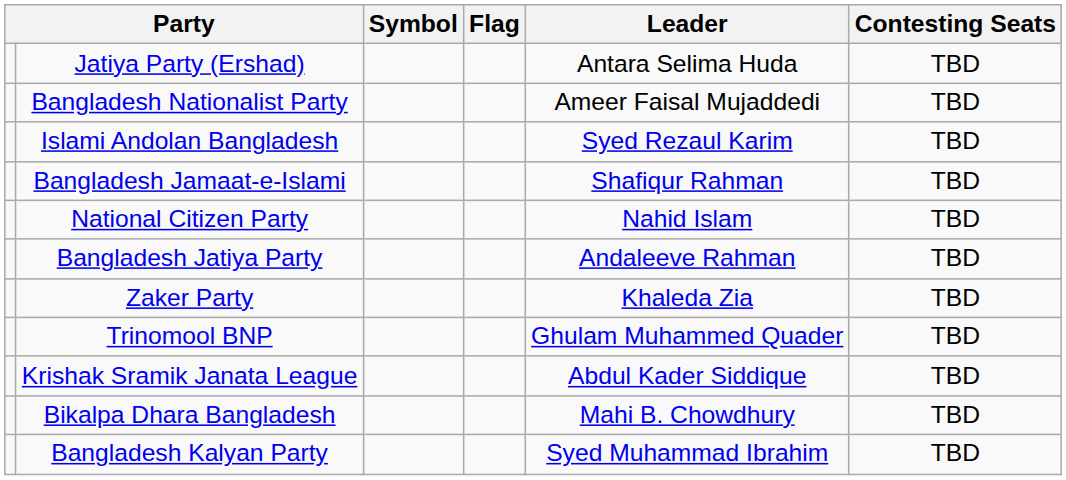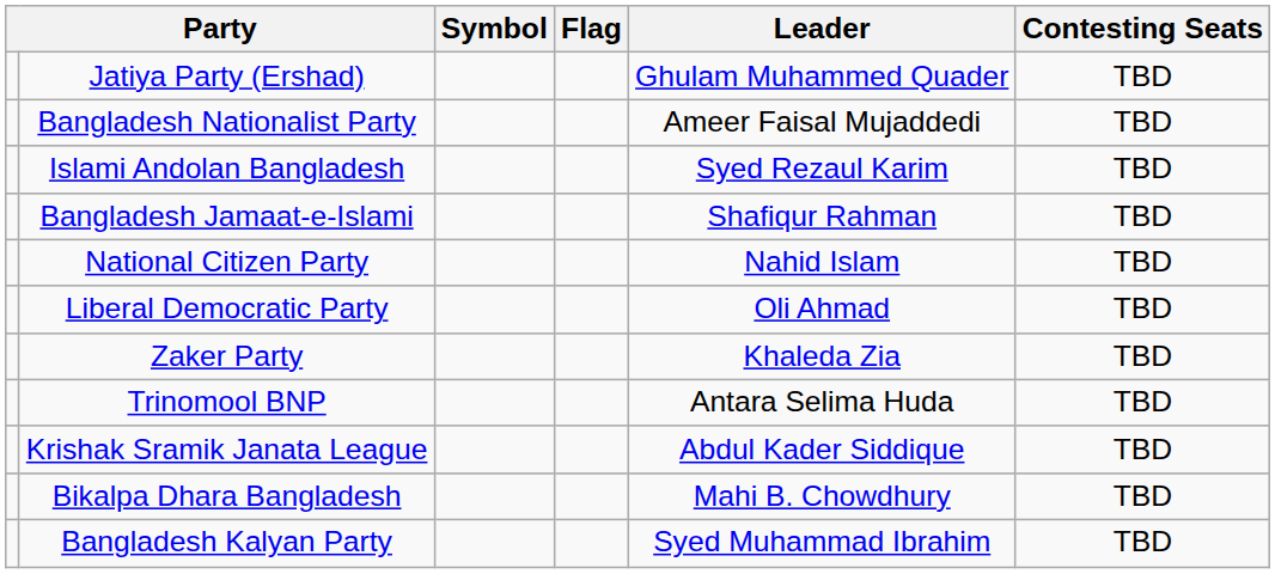 <table class="wikitable" style="text-align:center">
 <tr>
 <th colspan="2">Party</th>
 <th>Symbol</th>
 <th>Flag</th>
 <th>Leader</th>
 <th>Contesting Seats</th>
 </tr>
 <tr>
 <td></td>
 <td><a href='#'>Jatiya Party (Ershad)</a></td>
 <td></td>
 <td></td>
-<td>Antara Selima Huda</td>
+<td><a href='#'>Ghulam Muhammed Quader</a></td>
 <td>TBD</td>
 </tr>
 <tr>
 <td></td>
 <td><a href='#'>Bangladesh Nationalist Party</a></td>
 <td></td>
 <td></td>
 <td>Ameer Faisal Mujaddedi</td>
 <td>TBD</td>
 </tr>
 <tr>
 <td></td>
 <td><a href='#'>Islami Andolan Bangladesh</a></td>
 <td></td>
 <td></td>
 <td><a href='#'>Syed Rezaul Karim</a></td>
 <td>TBD</td>
 </tr>
 <tr>
 <td></td>
 <td><a href='#'>Bangladesh Jamaat-e-Islami</a></td>
 <td></td>
 <td></td>
 <td><a href='#'>Shafiqur Rahman</a></td>
 <td>TBD</td>
 </tr>
 <tr>
 <td></td>
 <td><a href='#'>National Citizen Party</a></td>
 <td></td>
 <td></td>
 <td><a href='#'>Nahid Islam</a></td>
 <td>TBD</td>
 </tr>
 <tr>
 <td></td>
-<td><a href='#'>Bangladesh Jatiya Party</a></td>
+<td><a href='#'>Liberal Democratic Party</a></td>
 <td></td>
 <td></td>
-<td><a href='#'>Andaleeve Rahman</a></td>
+<td><a href='#'>Oli Ahmad</a></td>
 <td>TBD</td>
 </tr>
 <tr>
 <td></td>
 <td><a href='#'>Zaker Party</a></td>
 <td></td>
 <td></td>
 <td><a href='#'>Khaleda Zia</a></td>
 <td>TBD</td>
 </tr>
 <tr>
 <td></td>
 <td><a href='#'>Trinomool BNP</a></td>
 <td></td>
 <td></td>
-<td><a href='#'>Ghulam Muhammed Quader</a></td>
+<td>Antara Selima Huda</td>
 <td>TBD</td>
 </tr>
 <tr>
 <td></td>
 <td><a href='#'>Krishak Sramik Janata League</a></td>
 <td></td>
 <td></td>
 <td><a href='#'>Abdul Kader Siddique</a></td>
 <td>TBD</td>
 </tr>
 <tr>
 <td></td>
 <td><a href='#'>Bikalpa Dhara Bangladesh</a></td>
 <td></td>
 <td></td>
 <td><a href='#'>Mahi B. Chowdhury</a></td>
 <td>TBD</td>
 </tr>
 <tr>
 <td></td>
 <td><a href='#'>Bangladesh Kalyan Party</a></td>
 <td></td>
 <td></td>
 <td><a href='#'>Syed Muhammad Ibrahim</a></td>
 <td>TBD</td>
 </tr>
 </table>
